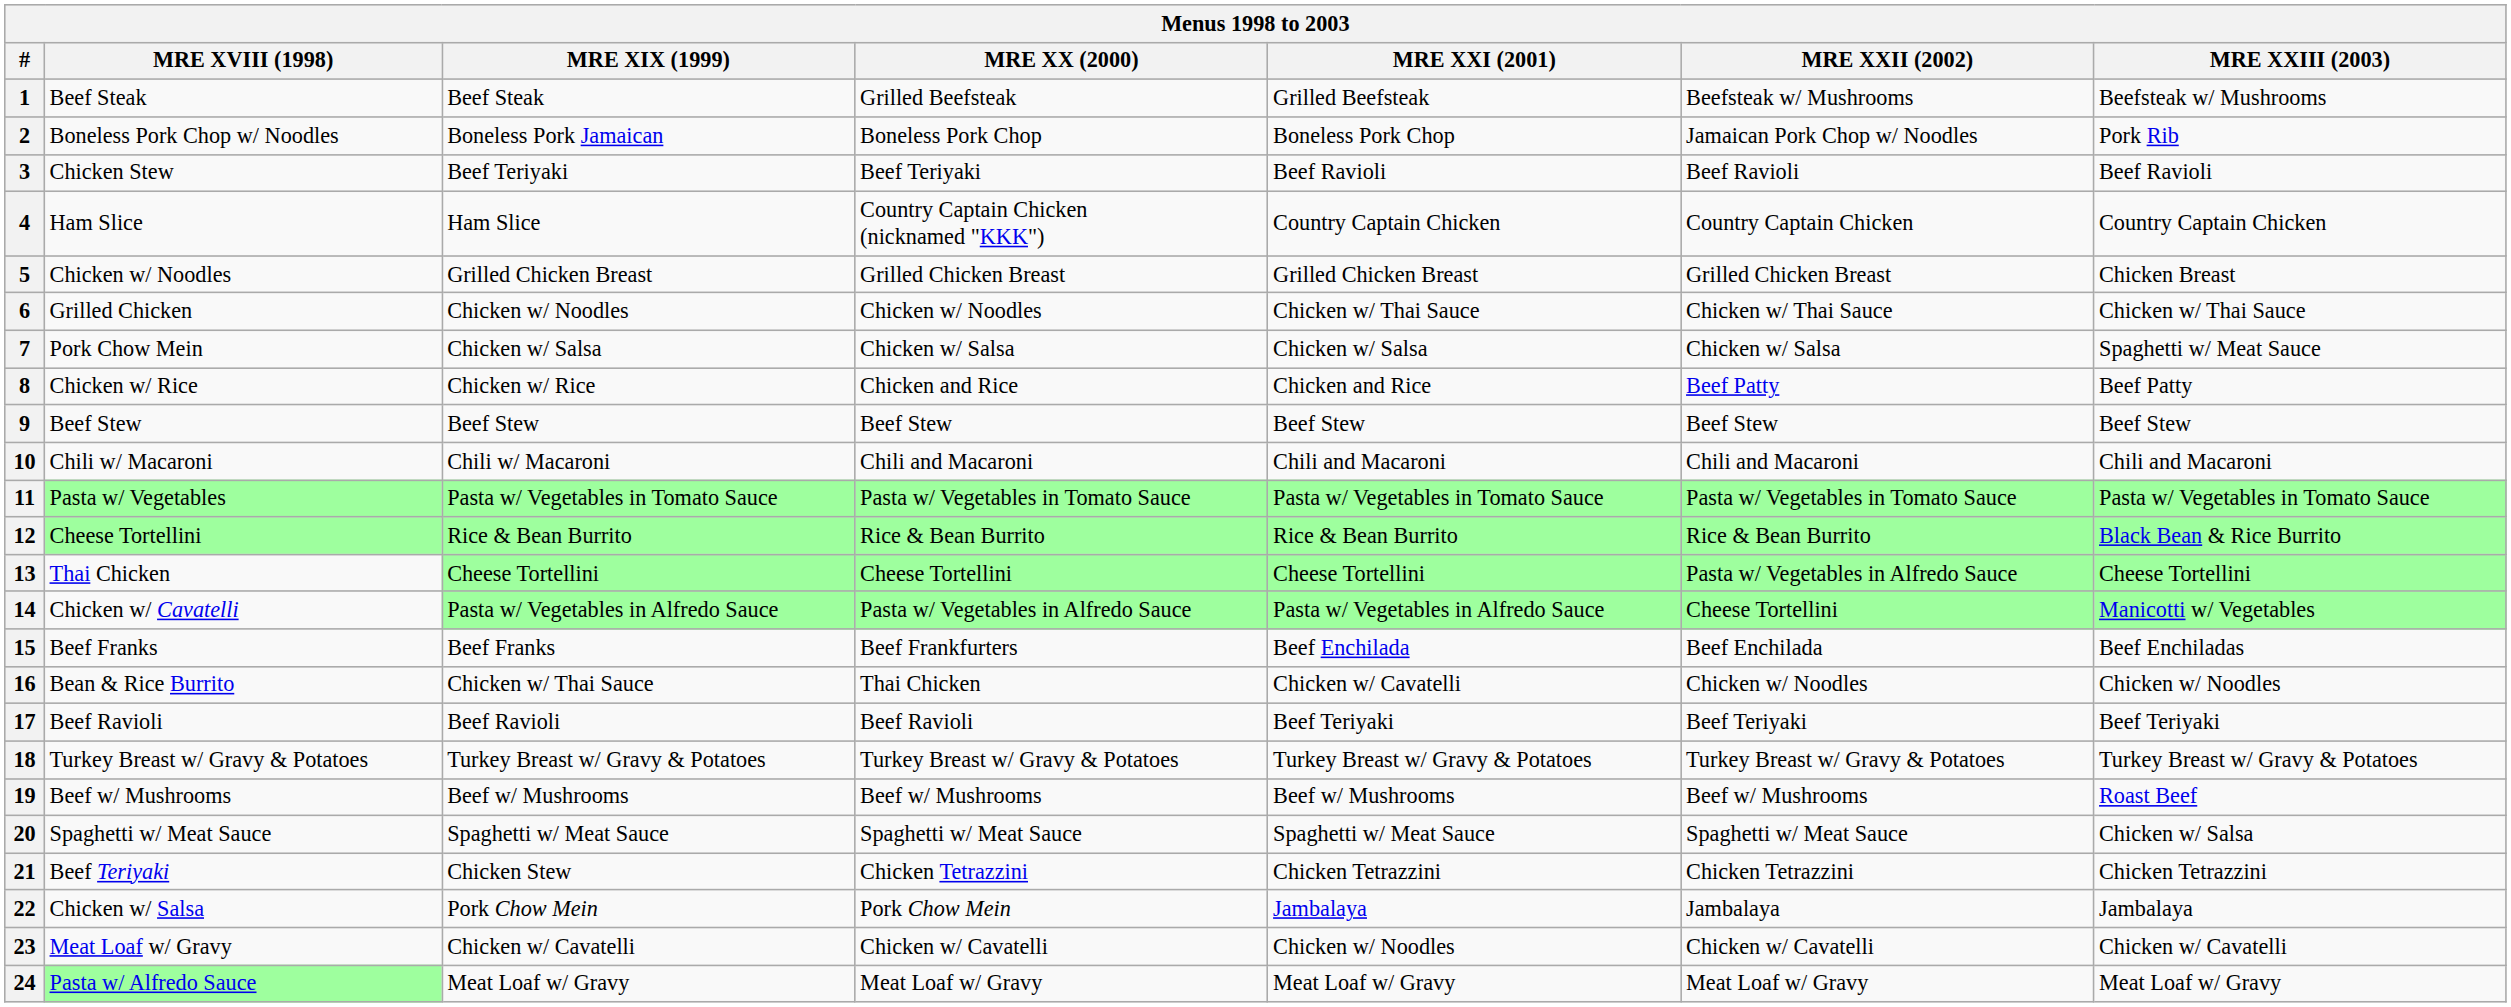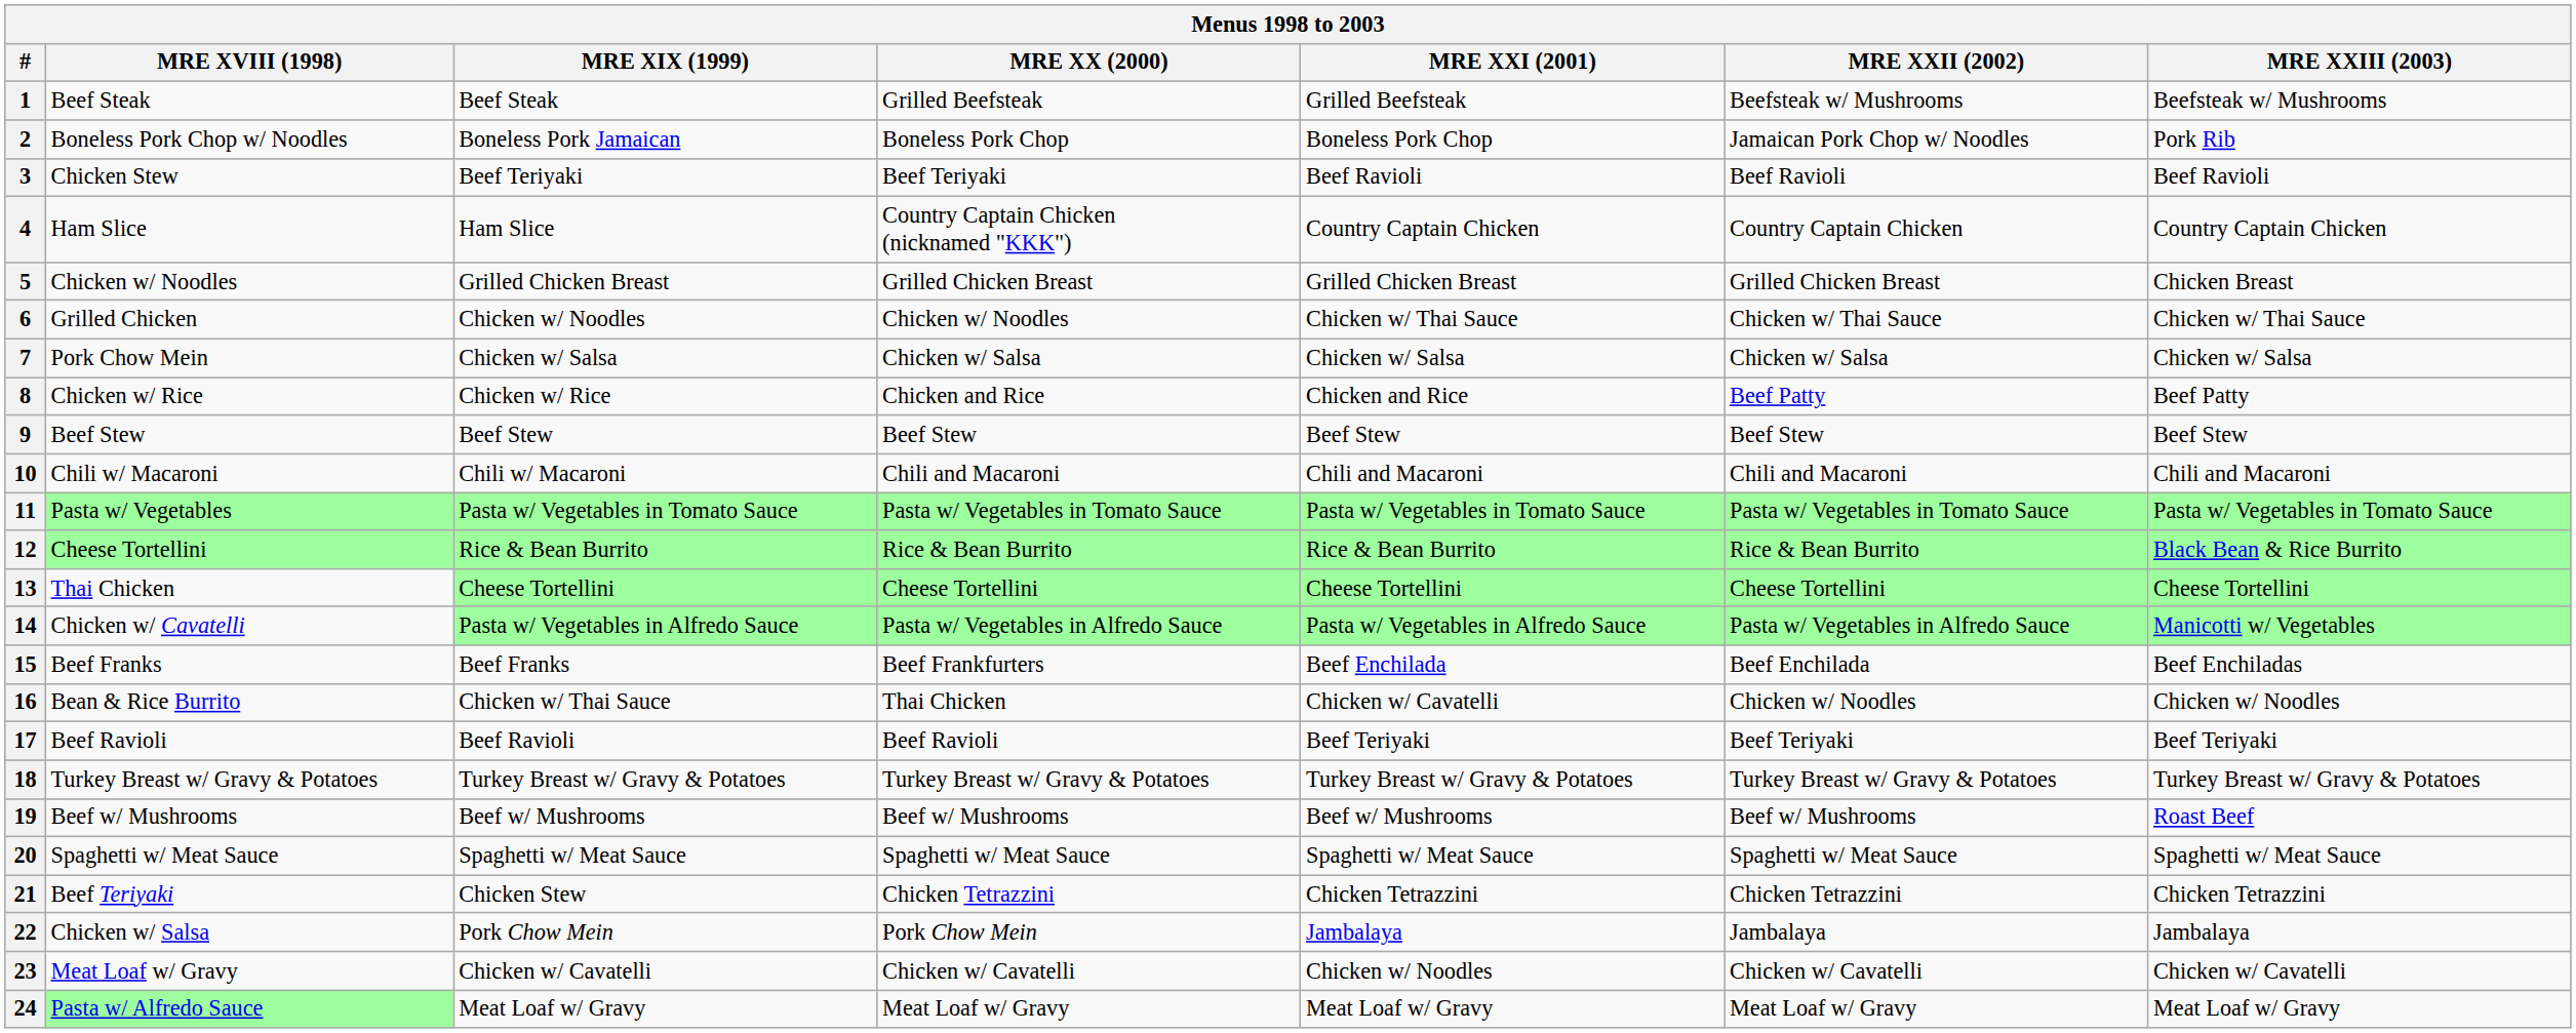 <table class="wikitable collapsible collapsed" style="width:100%; font-size:88%;">
 <tr>
 <th colspan="7">Menus 1998 to 2003</th>
 </tr>
 <tr>
 <th>#</th>
 <th>MRE XVIII (1998)</th>
 <th>MRE XIX (1999)</th>
 <th>MRE XX (2000)</th>
 <th>MRE XXI (2001)</th>
 <th>MRE XXII (2002)</th>
 <th>MRE XXIII (2003)</th>
 </tr>
 <tr>
 <th>1</th>
 <td>Beef Steak</td>
 <td>Beef Steak</td>
 <td>Grilled Beefsteak</td>
 <td>Grilled Beefsteak</td>
 <td>Beefsteak w/ Mushrooms</td>
 <td>Beefsteak w/ Mushrooms</td>
 </tr>
 <tr>
 <th>2</th>
 <td>Boneless Pork Chop w/ Noodles</td>
 <td>Boneless Pork <a href='#'>Jamaican</a></td>
 <td>Boneless Pork Chop</td>
 <td>Boneless Pork Chop</td>
 <td>Jamaican Pork Chop w/ Noodles</td>
 <td>Pork <a href='#'>Rib</a></td>
 </tr>
 <tr>
 <th>3</th>
 <td>Chicken Stew</td>
 <td>Beef Teriyaki</td>
 <td>Beef Teriyaki</td>
 <td>Beef Ravioli</td>
 <td>Beef Ravioli</td>
 <td>Beef Ravioli</td>
 </tr>
 <tr>
 <th>4</th>
 <td>Ham Slice</td>
 <td>Ham Slice</td>
 <td>Country Captain Chicken<br>(nicknamed "<a href='#'>KKK</a>")</td>
 <td>Country Captain Chicken</td>
 <td>Country Captain Chicken</td>
 <td>Country Captain Chicken</td>
 </tr>
 <tr>
 <th>5</th>
 <td>Chicken w/ Noodles</td>
 <td>Grilled Chicken Breast</td>
 <td>Grilled Chicken Breast</td>
 <td>Grilled Chicken Breast</td>
 <td>Grilled Chicken Breast</td>
 <td>Chicken Breast</td>
 </tr>
 <tr>
 <th>6</th>
 <td>Grilled Chicken</td>
 <td>Chicken w/ Noodles</td>
 <td>Chicken w/ Noodles</td>
 <td>Chicken w/ Thai Sauce</td>
 <td>Chicken w/ Thai Sauce</td>
 <td>Chicken w/ Thai Sauce</td>
 </tr>
 <tr>
 <th>7</th>
 <td>Pork Chow Mein</td>
 <td>Chicken w/ Salsa</td>
 <td>Chicken w/ Salsa</td>
 <td>Chicken w/ Salsa</td>
 <td>Chicken w/ Salsa</td>
-<td>Spaghetti w/ Meat Sauce</td>
+<td>Chicken w/ Salsa</td>
 </tr>
 <tr>
 <th>8</th>
 <td>Chicken w/ Rice</td>
 <td>Chicken w/ Rice</td>
 <td>Chicken and Rice</td>
 <td>Chicken and Rice</td>
 <td><a href='#'>Beef Patty</a></td>
 <td>Beef Patty</td>
 </tr>
 <tr>
 <th>9</th>
 <td>Beef Stew</td>
 <td>Beef Stew</td>
 <td>Beef Stew</td>
 <td>Beef Stew</td>
 <td>Beef Stew</td>
 <td>Beef Stew</td>
 </tr>
 <tr>
 <th>10</th>
 <td>Chili w/ Macaroni</td>
 <td>Chili w/ Macaroni</td>
 <td>Chili and Macaroni</td>
 <td>Chili and Macaroni</td>
 <td>Chili and Macaroni</td>
 <td>Chili and Macaroni</td>
 </tr>
 <tr>
 <th>11</th>
 <td bgcolor=#9EFF9E>Pasta w/ Vegetables</td>
 <td bgcolor=#9EFF9E>Pasta w/ Vegetables in Tomato Sauce</td>
 <td bgcolor=#9EFF9E>Pasta w/ Vegetables in Tomato Sauce</td>
 <td bgcolor=#9EFF9E>Pasta w/ Vegetables in Tomato Sauce</td>
 <td bgcolor=#9EFF9E>Pasta w/ Vegetables in Tomato Sauce</td>
 <td bgcolor=#9EFF9E>Pasta w/ Vegetables in Tomato Sauce</td>
 </tr>
 <tr>
 <th>12</th>
 <td bgcolor=#9EFF9E>Cheese Tortellini</td>
 <td bgcolor=#9EFF9E>Rice & Bean Burrito</td>
 <td bgcolor=#9EFF9E>Rice & Bean Burrito</td>
 <td bgcolor=#9EFF9E>Rice & Bean Burrito</td>
 <td bgcolor=#9EFF9E>Rice & Bean Burrito</td>
 <td bgcolor=#9EFF9E><a href='#'>Black Bean</a> & Rice Burrito</td>
 </tr>
 <tr>
 <th>13</th>
 <td><a href='#'>Thai</a> Chicken</td>
 <td bgcolor=#9EFF9E>Cheese Tortellini</td>
 <td bgcolor=#9EFF9E>Cheese Tortellini</td>
 <td bgcolor=#9EFF9E>Cheese Tortellini</td>
-<td bgcolor=#9EFF9E>Pasta w/ Vegetables in Alfredo Sauce</td>
+<td bgcolor=#9EFF9E>Cheese Tortellini</td>
 <td bgcolor=#9EFF9E>Cheese Tortellini</td>
 </tr>
 <tr>
 <th>14</th>
 <td>Chicken w/ <em><a href='#'>Cavatelli</a></em></td>
 <td bgcolor=#9EFF9E>Pasta w/ Vegetables in Alfredo Sauce</td>
 <td bgcolor=#9EFF9E>Pasta w/ Vegetables in Alfredo Sauce</td>
 <td bgcolor=#9EFF9E>Pasta w/ Vegetables in Alfredo Sauce</td>
-<td bgcolor=#9EFF9E>Cheese Tortellini</td>
+<td bgcolor=#9EFF9E>Pasta w/ Vegetables in Alfredo Sauce</td>
 <td bgcolor=#9EFF9E><a href='#'>Manicotti</a> w/ Vegetables</td>
 </tr>
 <tr>
 <th>15</th>
 <td>Beef Franks</td>
 <td>Beef Franks</td>
 <td>Beef Frankfurters</td>
 <td>Beef <a href='#'>Enchilada</a></td>
 <td>Beef Enchilada</td>
 <td>Beef Enchiladas</td>
 </tr>
 <tr>
 <th>16</th>
 <td>Bean & Rice <a href='#'>Burrito</a></td>
 <td>Chicken w/ Thai Sauce</td>
 <td>Thai Chicken</td>
 <td>Chicken w/ Cavatelli</td>
 <td>Chicken w/ Noodles</td>
 <td>Chicken w/ Noodles</td>
 </tr>
 <tr>
 <th>17</th>
 <td>Beef Ravioli</td>
 <td>Beef Ravioli</td>
 <td>Beef Ravioli</td>
 <td>Beef Teriyaki</td>
 <td>Beef Teriyaki</td>
 <td>Beef Teriyaki</td>
 </tr>
 <tr>
 <th>18</th>
 <td>Turkey Breast w/ Gravy & Potatoes</td>
 <td>Turkey Breast w/ Gravy & Potatoes</td>
 <td>Turkey Breast w/ Gravy & Potatoes</td>
 <td>Turkey Breast w/ Gravy & Potatoes</td>
 <td>Turkey Breast w/ Gravy & Potatoes</td>
 <td>Turkey Breast w/ Gravy & Potatoes</td>
 </tr>
 <tr>
 <th>19</th>
 <td>Beef w/ Mushrooms</td>
 <td>Beef w/ Mushrooms</td>
 <td>Beef w/ Mushrooms</td>
 <td>Beef w/ Mushrooms</td>
 <td>Beef w/ Mushrooms</td>
 <td><a href='#'>Roast Beef</a></td>
 </tr>
 <tr>
 <th>20</th>
 <td>Spaghetti w/ Meat Sauce</td>
 <td>Spaghetti w/ Meat Sauce</td>
 <td>Spaghetti w/ Meat Sauce</td>
 <td>Spaghetti w/ Meat Sauce</td>
 <td>Spaghetti w/ Meat Sauce</td>
-<td>Chicken w/ Salsa</td>
+<td>Spaghetti w/ Meat Sauce</td>
 </tr>
 <tr>
 <th>21</th>
 <td>Beef <em><a href='#'>Teriyaki</a></em></td>
 <td>Chicken Stew</td>
 <td>Chicken <a href='#'>Tetrazzini</a></td>
 <td>Chicken Tetrazzini</td>
 <td>Chicken Tetrazzini</td>
 <td>Chicken Tetrazzini</td>
 </tr>
 <tr>
 <th>22</th>
 <td>Chicken w/ <a href='#'>Salsa</a></td>
 <td>Pork <em>Chow Mein</em></td>
 <td>Pork <em>Chow Mein</em></td>
 <td><a href='#'>Jambalaya</a></td>
 <td>Jambalaya</td>
 <td>Jambalaya</td>
 </tr>
 <tr>
 <th>23</th>
 <td><a href='#'>Meat Loaf</a> w/ Gravy</td>
 <td>Chicken w/ Cavatelli</td>
 <td>Chicken w/ Cavatelli</td>
 <td>Chicken w/ Noodles</td>
 <td>Chicken w/ Cavatelli</td>
 <td>Chicken w/ Cavatelli</td>
 </tr>
 <tr>
 <th>24</th>
 <td bgcolor=#9EFF9E><a href='#'>Pasta w/ Alfredo Sauce</a></td>
 <td>Meat Loaf w/ Gravy</td>
 <td>Meat Loaf w/ Gravy</td>
 <td>Meat Loaf w/ Gravy</td>
 <td>Meat Loaf w/ Gravy</td>
 <td>Meat Loaf w/ Gravy</td>
 </tr>
 </table>
